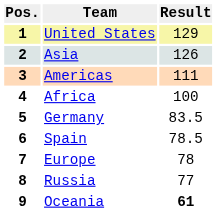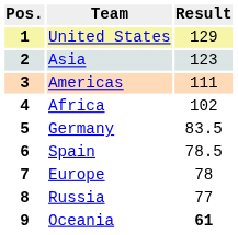 <table>
 <tr bgcolor="#EFEFEF">
 <th>Pos.</th>
 <th>Team</th>
 <th>Result</th>
 </tr>
 <tr align="center" valign="top" bgcolor="#F7F6A8">
 <th>1</th>
 <td align="left"><a href='#'>United States</a></td>
 <td>129</td>
 </tr>
 <tr align="center" valign="top" bgcolor="#DCE5E5">
 <th>2</th>
 <td align="left"><a href='#'>Asia</a></td>
-<td>126</td>
+<td>123</td>
 </tr>
 <tr align="center" valign="top" bgcolor="#FFDAB9">
 <th>3</th>
 <td align="left"><a href='#'>Americas</a></td>
 <td>111</td>
 </tr>
 <tr align="center" valign="top" bgcolor="#FFFFFF">
 <th>4</th>
 <td align="left"><a href='#'>Africa</a></td>
-<td>100</td>
+<td>102</td>
 </tr>
 <tr align="center" valign="top" bgcolor="#FFFFFF">
 <th>5</th>
 <td align="left"><a href='#'>Germany</a></td>
 <td>83.5</td>
 </tr>
 <tr align="center" valign="top" bgcolor="#FFFFFF">
 <th>6</th>
 <td align="left"><a href='#'>Spain</a></td>
 <td>78.5</td>
 </tr>
 <tr align="center" valign="top" bgcolor="#FFFFFF">
 <th>7</th>
 <td align="left"><a href='#'>Europe</a></td>
 <td>78</td>
 </tr>
 <tr align="center" valign="top" bgcolor="#FFFFFF">
 <th>8</th>
 <td align="left"><a href='#'>Russia</a></td>
 <td>77</td>
 </tr>
 <tr align="center" valign="top" bgcolor="#FFFFFF">
 <th>9</th>
 <td align="left"><a href='#'>Oceania</a></td>
 <td><strong>61</strong></td>
 </tr>
 <tr>
 </tr>
 </table>
